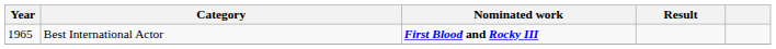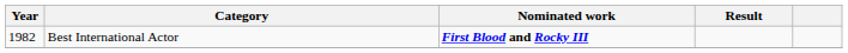 <table class=wikitable class="wikitable sortable">
 <tr>
 <th width=4%>Year</th>
 <th width=40%>Category</th>
 <th width=26%>Nominated work</th>
 <th width=10%>Result</th>
 <th width=5%></th>
 </tr>
 <tr>
-<td>1965</td>
+<td>1982</td>
 <td>Best International Actor</td>
 <td><strong><em><a href='#'>First Blood</a></em> and <em><a href='#'>Rocky III</a></em></strong></td>
 <td></td>
 <td></td>
 </tr>
 <tr>
 </tr>
 </table>
